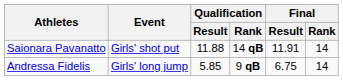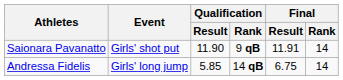 <table class="wikitable" border="1" style="font-size:90%">
 <tr>
 <th rowspan=2>Athletes</th>
 <th rowspan=2>Event</th>
 <th colspan=2>Qualification</th>
 <th colspan=2>Final</th>
 </tr>
 <tr>
 <th>Result</th>
 <th>Rank</th>
 <th>Result</th>
 <th>Rank</th>
 </tr>
 <tr>
 <td><a href='#'>Saionara Pavanatto</a></td>
 <td><a href='#'>Girls' shot put</a></td>
-<td align=center>11.88</td>
-<td align=center>14 <strong>qB</strong></td>
+<td align=center>11.90</td>
+<td align=center>9 <strong>qB</strong></td>
 <td align=center>11.91</td>
 <td align=center>14</td>
 </tr>
 <tr>
 <td><a href='#'>Andressa Fidelis</a></td>
 <td><a href='#'>Girls' long jump</a></td>
 <td align=center>5.85</td>
-<td align=center>9 <strong>qB</strong></td>
+<td align=center>14 <strong>qB</strong></td>
 <td align=center>6.75</td>
 <td align=center>14</td>
 </tr>
 </table>
